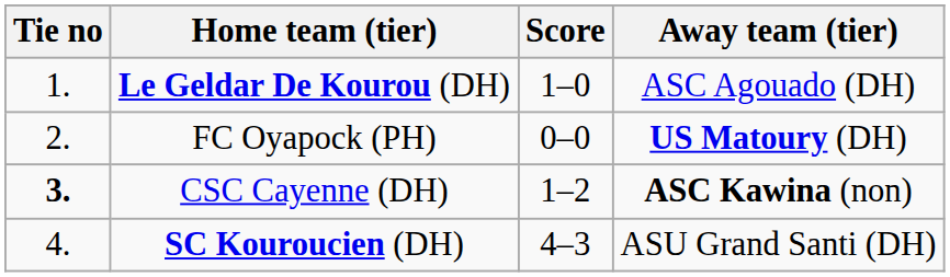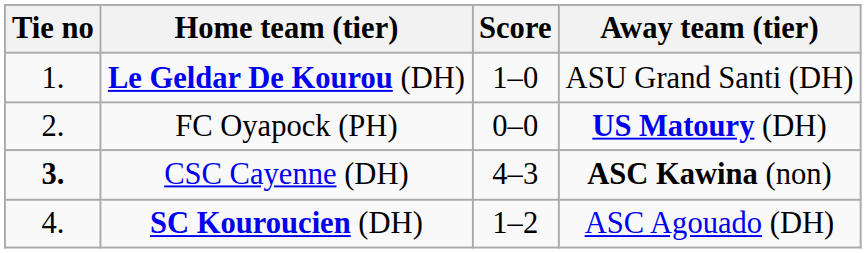 <table class="wikitable" style="text-align: center">
 <tr>
 <th>Tie no</th>
 <th>Home team (tier)</th>
 <th>Score</th>
 <th>Away team (tier)</th>
 </tr>
 <tr>
 <td>1.</td>
 <td> <strong><a href='#'>Le Geldar De Kourou</a></strong> (DH)</td>
 <td>1–0</td>
-<td><a href='#'>ASC Agouado</a> (DH) </td>
+<td>ASU Grand Santi (DH) </td>
 </tr>
 <tr>
 <td>2.</td>
 <td> FC Oyapock (PH)</td>
 <td>0–0 </td>
 <td><strong><a href='#'>US Matoury</a></strong> (DH) </td>
 </tr>
 <tr>
 <td><strong>3.</strong></td>
 <td> <a href='#'>CSC Cayenne</a> (DH)</td>
-<td>1–2</td>
+<td>4–3 </td>
 <td><strong>ASC Kawina</strong> (non) </td>
 </tr>
 <tr>
 <td>4.</td>
 <td> <strong><a href='#'>SC Kouroucien</a></strong> (DH)</td>
-<td>4–3 </td>
-<td>ASU Grand Santi (DH) </td>
+<td>1–2</td>
+<td><a href='#'>ASC Agouado</a> (DH) </td>
 </tr>
 </table>
